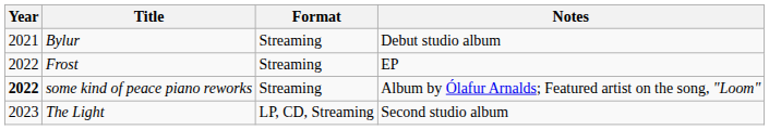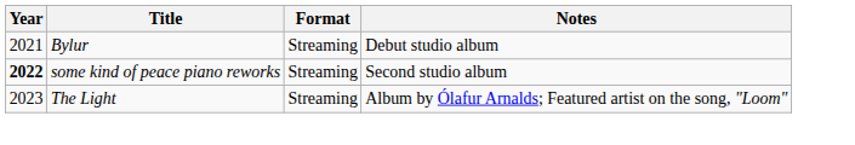 <table class="wikitable sortable">
 <tr>
 <th>Year</th>
 <th>Title</th>
 <th>Format</th>
 <th>Notes</th>
 </tr>
 <tr>
 <td>2021</td>
 <td><em>Bylur</em></td>
 <td>Streaming</td>
 <td>Debut studio album</td>
 </tr>
 <tr>
-<td>2022</td>
-<td><em>Frost</em></td>
-<td>Streaming</td>
-<td>EP</td>
-</tr>
-<tr>
 <td><strong>2022</strong></td>
 <td><em>some kind of peace piano reworks</em></td>
 <td>Streaming</td>
-<td>Album by <a href='#'>Ólafur Arnalds</a>; Featured artist on the song, <em>"Loom"</em></td>
+<td>Second studio album</td>
 </tr>
 <tr>
 <td>2023</td>
 <td><em>The Light</em></td>
-<td>LP, CD, Streaming</td>
-<td>Second studio album</td>
+<td>Streaming</td>
+<td>Album by <a href='#'>Ólafur Arnalds</a>; Featured artist on the song, <em>"Loom"</em></td>
 </tr>
 </table>
